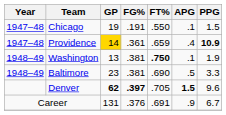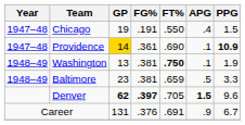 <table class="wikitable sortable" style="font-size:95%; text-align:right;">
 <tr>
 <th>Year</th>
 <th>Team</th>
 <th>GP</th>
 <th>FG%</th>
 <th>FT%</th>
 <th>APG</th>
 <th>PPG</th>
 </tr>
 <tr>
 <td style="text-align:left;"><a href='#'>1947–48</a></td>
 <td style="text-align:left;"><a href='#'>Chicago</a></td>
 <td>19</td>
 <td>.191</td>
 <td>.550</td>
-<td>.1</td>
+<td>.4</td>
 <td>1.5</td>
 </tr>
 <tr>
 <td style="text-align:left;"><a href='#'>1947–48</a></td>
 <td style="text-align:left;"><a href='#'>Providence</a></td>
 <td style="background: gold;">14</td>
 <td>.361</td>
-<td>.659</td>
-<td>.4</td>
+<td>.690</td>
+<td>.1</td>
 <td><strong>10.9</strong></td>
 </tr>
 <tr>
 <td style="text-align:left;"><a href='#'>1948–49</a></td>
 <td style="text-align:left;"><a href='#'>Washington</a></td>
 <td>13</td>
 <td>.381</td>
 <td><strong>.750</strong></td>
 <td>.1</td>
 <td>1.9</td>
 </tr>
 <tr>
 <td style="text-align:left;"><a href='#'>1948–49</a></td>
 <td style="text-align:left;"><a href='#'>Baltimore</a></td>
 <td>23</td>
 <td>.381</td>
-<td>.690</td>
+<td>.659</td>
 <td>.5</td>
 <td>3.3</td>
 </tr>
 <tr>
 <td style="text-align:left;"></td>
 <td style="text-align:left;"><a href='#'>Denver</a></td>
 <td><strong>62</strong></td>
 <td><strong>.397</strong></td>
 <td>.705</td>
 <td><strong>1.5</strong></td>
 <td>9.6</td>
 </tr>
 <tr>
 <td style="text-align:center;" colspan="2">Career</td>
 <td>131</td>
 <td>.376</td>
 <td>.691</td>
 <td>.9</td>
 <td>6.7</td>
 </tr>
 <tr>
 </tr>
 </table>
